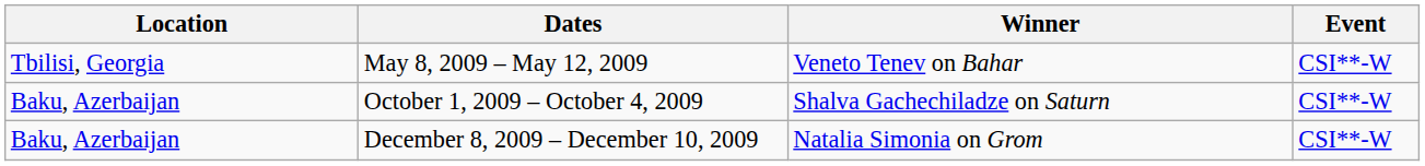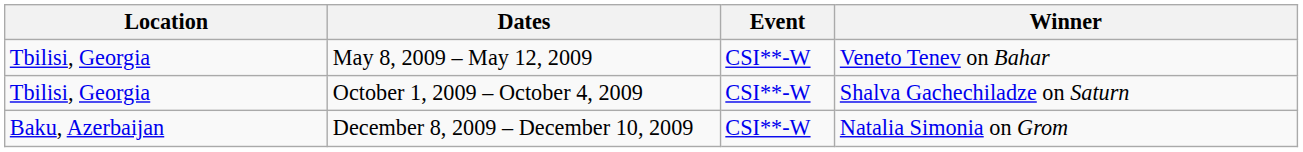 <table class="wikitable">
 <tr>
 <th width=225>Location</th>
 <th width=275>Dates</th>
+<th width=75>Event</th>
 <th width=325>Winner</th>
-<th width=75>Event</th>
 </tr>
 <tr>
 <td> <a href='#'>Tbilisi</a>, <a href='#'>Georgia</a></td>
 <td>May 8, 2009 – May 12, 2009</td>
+<td><a href='#'>CSI**-W</a></td>
 <td> <a href='#'>Veneto Tenev</a> on <em>Bahar</em></td>
-<td><a href='#'>CSI**-W</a></td>
 </tr>
 <tr>
-<td> <a href='#'>Baku</a>, <a href='#'>Azerbaijan</a></td>
+<td> <a href='#'>Tbilisi</a>, <a href='#'>Georgia</a></td>
 <td>October 1, 2009 – October 4, 2009</td>
+<td><a href='#'>CSI**-W</a></td>
 <td> <a href='#'>Shalva Gachechiladze</a> on <em>Saturn</em></td>
-<td><a href='#'>CSI**-W</a></td>
 </tr>
 <tr>
 <td> <a href='#'>Baku</a>, <a href='#'>Azerbaijan</a></td>
 <td>December 8, 2009 – December 10, 2009</td>
+<td><a href='#'>CSI**-W</a></td>
 <td> <a href='#'>Natalia Simonia</a> on <em>Grom</em></td>
-<td><a href='#'>CSI**-W</a></td>
 </tr>
 </table>
